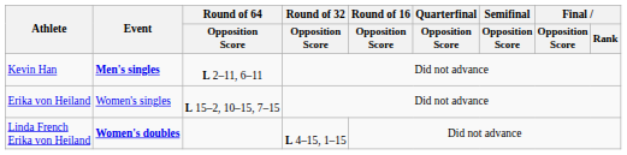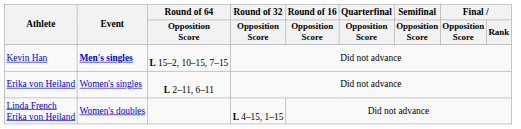 <table class=wikitable style=font-size:90%;text-align:center>
 <tr>
 <th rowspan=2>Athlete</th>
 <th rowspan=2>Event</th>
 <th>Round of 64</th>
 <th>Round of 32</th>
 <th>Round of 16</th>
 <th>Quarterfinal</th>
 <th>Semifinal</th>
 <th colspan=2>Final / </th>
 </tr>
 <tr style=font-size:95%>
 <th>Opposition<br>Score</th>
 <th>Opposition<br>Score</th>
 <th>Opposition<br>Score</th>
 <th>Opposition<br>Score</th>
 <th>Opposition<br>Score</th>
 <th>Opposition<br>Score</th>
 <th>Rank</th>
 </tr>
 <tr>
 <td align=left><a href='#'>Kevin Han</a></td>
 <td align=left><strong><a href='#'>Men's singles</a></strong></td>
-<td><br><strong>L</strong> 2–11, 6–11</td>
+<td><br><strong>L</strong> 15–2, 10–15, 7–15</td>
 <td colspan=6>Did not advance</td>
 </tr>
 <tr>
 <td align=left><a href='#'>Erika von Heiland</a></td>
 <td align=left><a href='#'>Women's singles</a></td>
-<td><br><strong>L</strong> 15–2, 10–15, 7–15</td>
+<td><br><strong>L</strong> 2–11, 6–11</td>
 <td colspan=6>Did not advance</td>
 </tr>
 <tr>
 <td align=left><a href='#'>Linda French</a><br><a href='#'>Erika von Heiland</a></td>
-<td align=left><strong><a href='#'>Women's doubles</a></strong></td>
+<td align=left><a href='#'>Women's doubles</a></td>
 <td></td>
 <td><br><strong>L</strong> 4–15, 1–15</td>
 <td colspan=5>Did not advance</td>
 </tr>
 </table>
